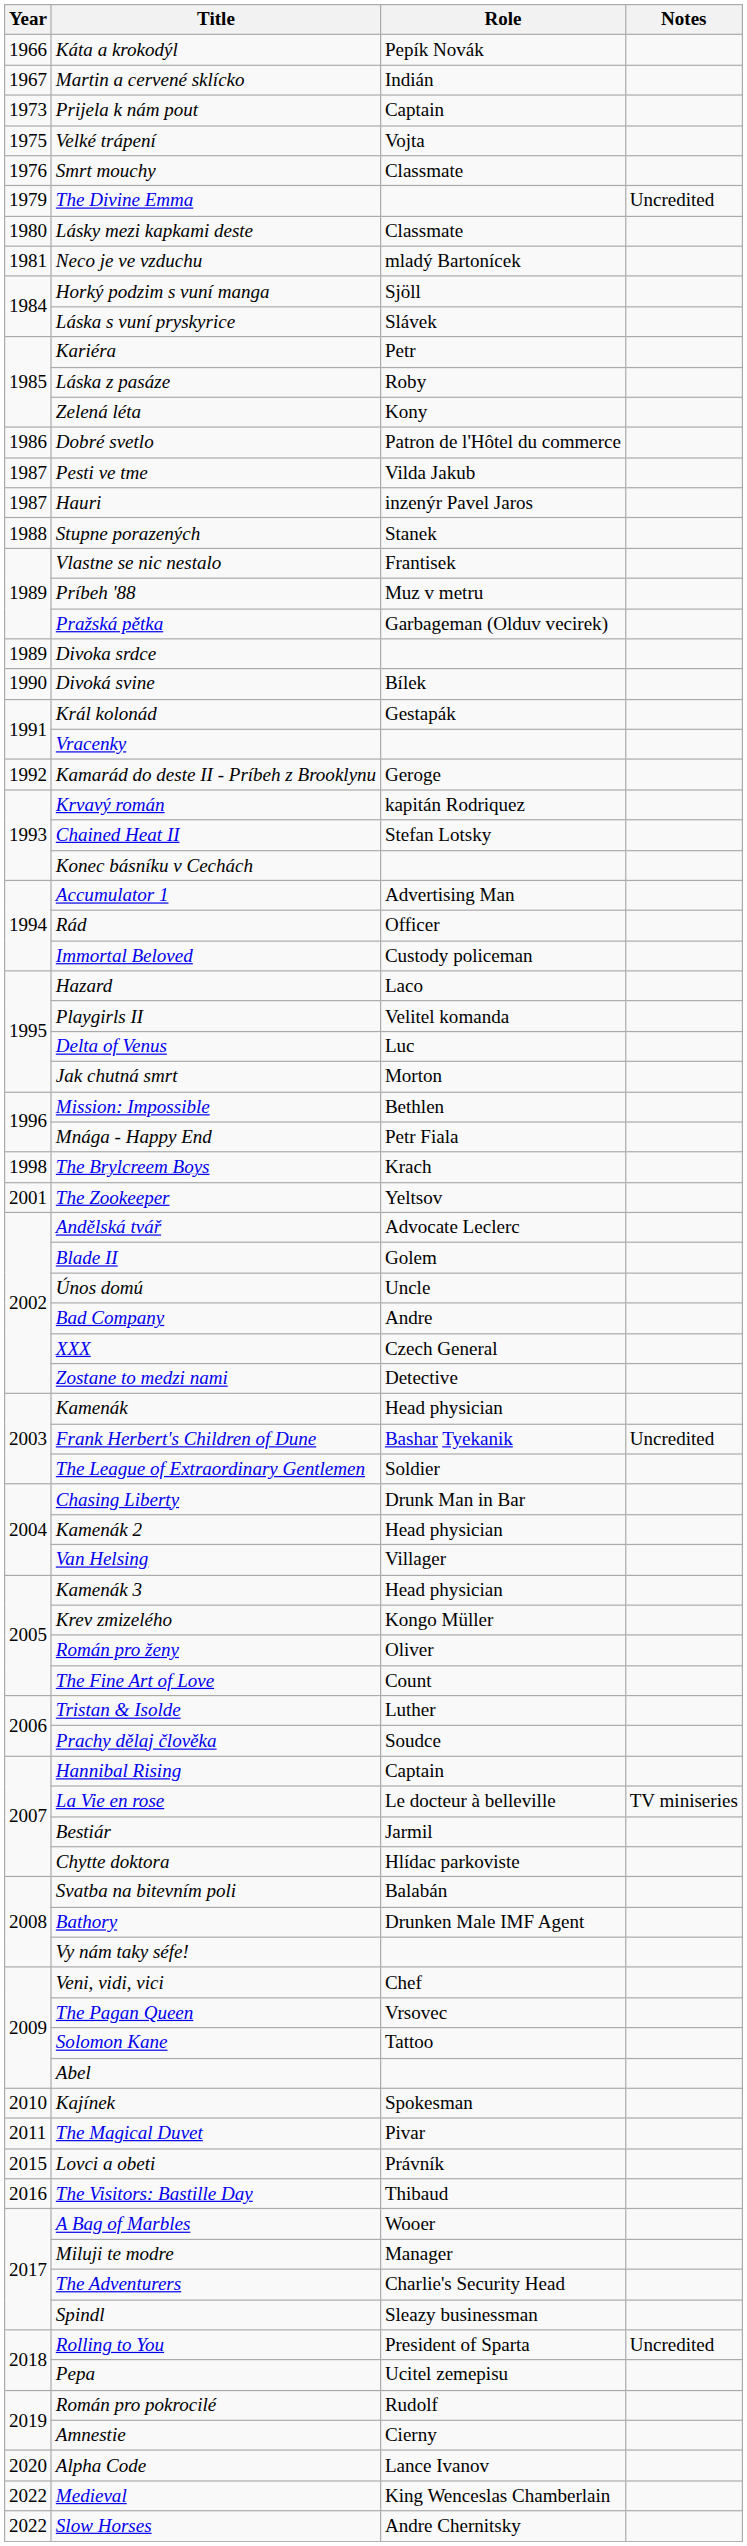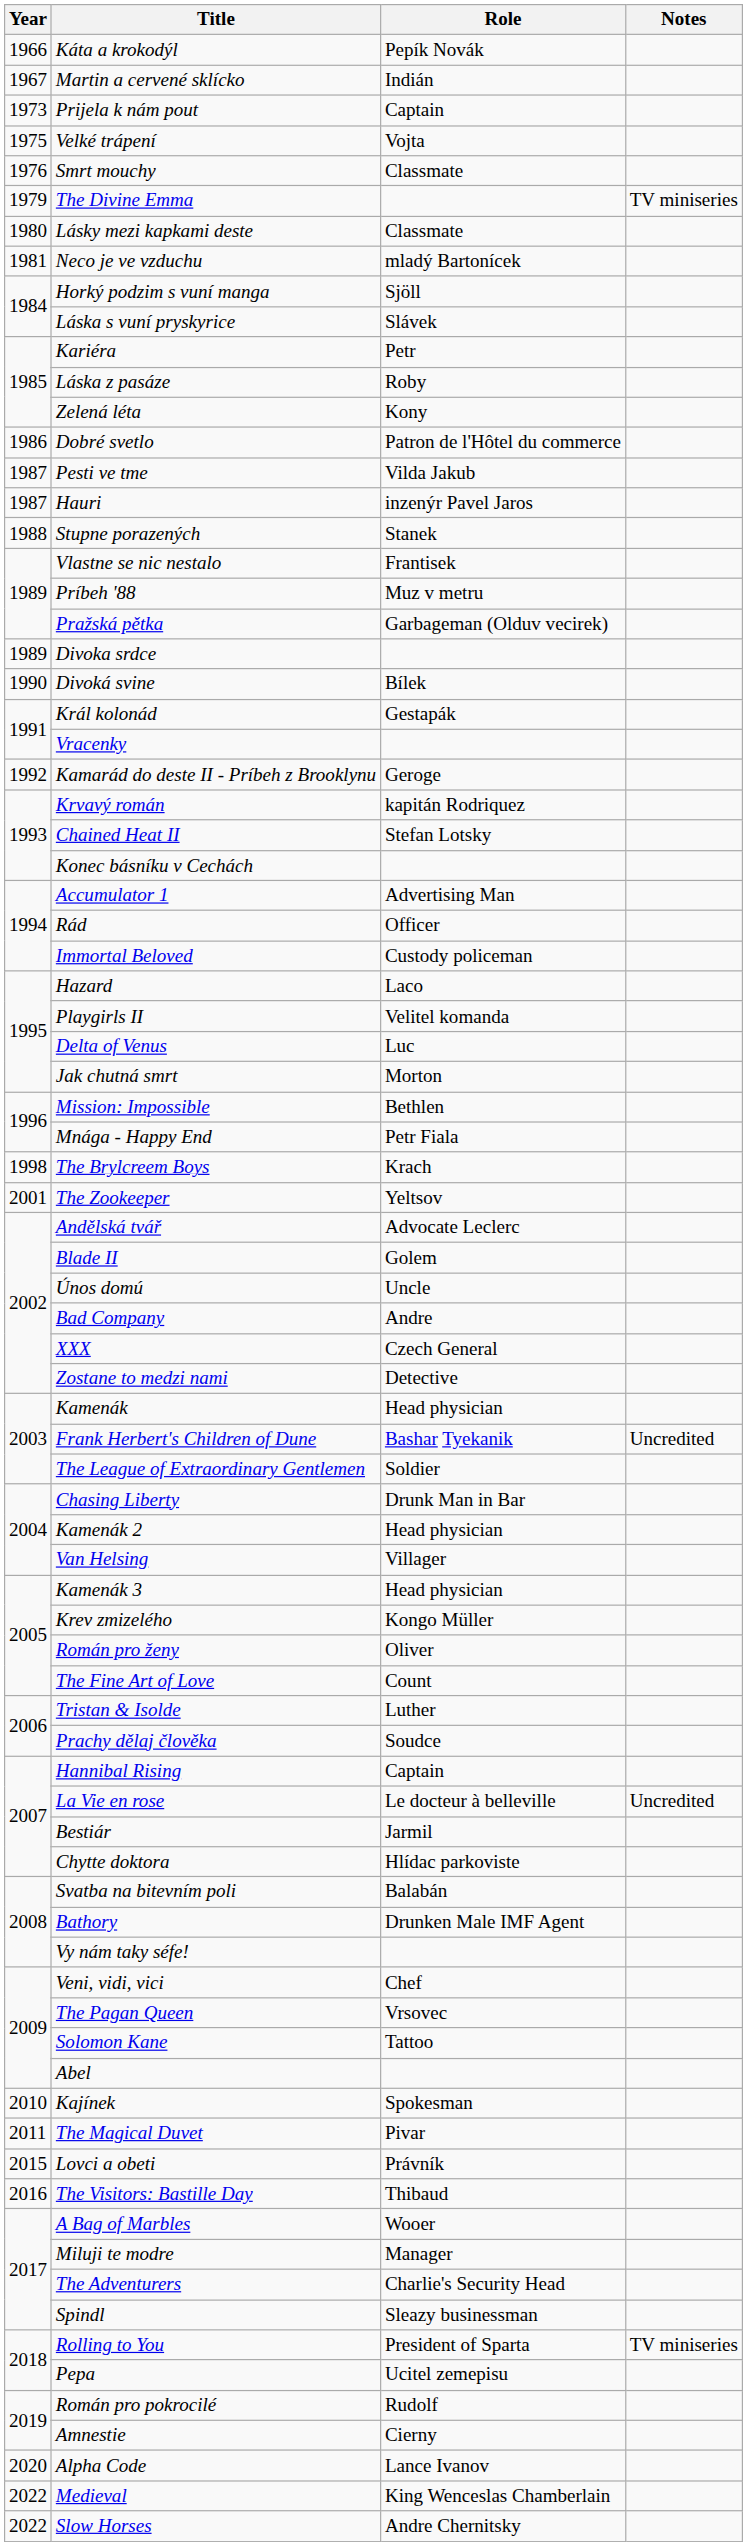 <table class="wikitable sortable">
 <tr>
 <th>Year</th>
 <th>Title</th>
 <th>Role</th>
 <th class="unsortable">Notes</th>
 </tr>
 <tr>
 <td>1966</td>
 <td><em>Káta a krokodýl</em></td>
 <td>Pepík Novák</td>
 <td></td>
 </tr>
 <tr>
 <td>1967</td>
 <td><em>Martin a cervené sklícko</em></td>
 <td>Indián</td>
 <td></td>
 </tr>
 <tr>
 <td>1973</td>
 <td><em>Prijela k nám pout</em></td>
 <td>Captain</td>
 <td></td>
 </tr>
 <tr>
 <td>1975</td>
 <td><em>Velké trápení</em></td>
 <td>Vojta</td>
 <td></td>
 </tr>
 <tr>
 <td>1976</td>
 <td><em>Smrt mouchy</em></td>
 <td>Classmate</td>
 <td></td>
 </tr>
 <tr>
 <td>1979</td>
 <td><em><a href='#'>The Divine Emma</a></em></td>
 <td></td>
-<td>Uncredited</td>
+<td>TV miniseries</td>
 </tr>
 <tr>
 <td>1980</td>
 <td><em>Lásky mezi kapkami deste</em></td>
 <td>Classmate</td>
 <td></td>
 </tr>
 <tr>
 <td>1981</td>
 <td><em>Neco je ve vzduchu</em></td>
 <td>mladý Bartonícek</td>
 <td></td>
 </tr>
 <tr>
 <td rowspan="2">1984</td>
 <td><em>Horký podzim s vuní manga</em></td>
 <td>Sjöll</td>
 <td></td>
 </tr>
 <tr>
 <td><em>Láska s vuní pryskyrice</em></td>
 <td>Slávek</td>
 <td></td>
 </tr>
 <tr>
 <td rowspan="3">1985</td>
 <td><em>Kariéra</em></td>
 <td>Petr</td>
 <td></td>
 </tr>
 <tr>
 <td><em>Láska z pasáze</em></td>
 <td>Roby</td>
 <td></td>
 </tr>
 <tr>
 <td><em>Zelená léta</em></td>
 <td>Kony</td>
 <td></td>
 </tr>
 <tr>
 <td>1986</td>
 <td><em>Dobré svetlo</em></td>
 <td>Patron de l'Hôtel du commerce</td>
 <td></td>
 </tr>
 <tr>
 <td>1987</td>
 <td><em>Pesti ve tme</em></td>
 <td>Vilda Jakub</td>
 <td></td>
 </tr>
 <tr>
 <td>1987</td>
 <td><em>Hauri</em></td>
 <td>inzenýr Pavel Jaros</td>
 <td></td>
 </tr>
 <tr>
 <td>1988</td>
 <td><em>Stupne porazených</em></td>
 <td>Stanek</td>
 <td></td>
 </tr>
 <tr>
 <td rowspan="3">1989</td>
 <td><em>Vlastne se nic nestalo</em></td>
 <td>Frantisek</td>
 <td></td>
 </tr>
 <tr>
 <td><em>Príbeh '88</em></td>
 <td>Muz v metru</td>
 <td></td>
 </tr>
 <tr>
 <td><em><a href='#'>Pražská pětka</a></em></td>
 <td>Garbageman (Olduv vecirek)</td>
 <td></td>
 </tr>
 <tr>
 <td>1989</td>
 <td><em>Divoka srdce</em></td>
 <td></td>
 <td></td>
 </tr>
 <tr>
 <td>1990</td>
 <td><em>Divoká svine</em></td>
 <td>Bílek</td>
 <td></td>
 </tr>
 <tr>
 <td rowspan="2">1991</td>
 <td><em>Král kolonád</em></td>
 <td>Gestapák</td>
 <td></td>
 </tr>
 <tr>
 <td><em><a href='#'>Vracenky</a></em></td>
 <td></td>
 <td></td>
 </tr>
 <tr>
 <td>1992</td>
 <td><em>Kamarád do deste II - Príbeh z Brooklynu</em></td>
 <td>Geroge</td>
 <td></td>
 </tr>
 <tr>
 <td rowspan="3">1993</td>
 <td><em><a href='#'>Krvavý román</a></em></td>
 <td>kapitán Rodriquez</td>
 <td></td>
 </tr>
 <tr>
 <td><em><a href='#'>Chained Heat II</a></em></td>
 <td>Stefan Lotsky</td>
 <td></td>
 </tr>
 <tr>
 <td><em>Konec básníku v Cechách</em></td>
 <td></td>
 <td></td>
 </tr>
 <tr>
 <td rowspan="3">1994</td>
 <td><em><a href='#'>Accumulator 1</a></em></td>
 <td>Advertising Man</td>
 <td></td>
 </tr>
 <tr>
 <td><em>Rád</em></td>
 <td>Officer</td>
 <td></td>
 </tr>
 <tr>
 <td><em><a href='#'>Immortal Beloved</a></em></td>
 <td>Custody policeman</td>
 <td></td>
 </tr>
 <tr>
 <td rowspan="4">1995</td>
 <td><em>Hazard</em></td>
 <td>Laco</td>
 <td></td>
 </tr>
 <tr>
 <td><em>Playgirls II</em></td>
 <td>Velitel komanda</td>
 <td></td>
 </tr>
 <tr>
 <td><em><a href='#'>Delta of Venus</a></em></td>
 <td>Luc</td>
 <td></td>
 </tr>
 <tr>
 <td><em>Jak chutná smrt</em></td>
 <td>Morton</td>
 <td></td>
 </tr>
 <tr>
 <td rowspan="2">1996</td>
 <td><em><a href='#'>Mission: Impossible</a></em></td>
 <td>Bethlen</td>
 <td></td>
 </tr>
 <tr>
 <td><em>Mnága - Happy End</em></td>
 <td>Petr Fiala</td>
 <td></td>
 </tr>
 <tr>
 <td>1998</td>
 <td><em><a href='#'>The Brylcreem Boys</a></em></td>
 <td>Krach</td>
 <td></td>
 </tr>
 <tr>
 <td>2001</td>
 <td><em><a href='#'>The Zookeeper</a></em></td>
 <td>Yeltsov</td>
 <td></td>
 </tr>
 <tr>
 <td rowspan="6">2002</td>
 <td><em><a href='#'>Andělská tvář</a></em></td>
 <td>Advocate Leclerc</td>
 <td></td>
 </tr>
 <tr>
 <td><em><a href='#'>Blade II</a></em></td>
 <td>Golem</td>
 <td></td>
 </tr>
 <tr>
 <td><em>Únos domú</em></td>
 <td>Uncle</td>
 <td></td>
 </tr>
 <tr>
 <td><em><a href='#'>Bad Company</a></em></td>
 <td>Andre</td>
 <td></td>
 </tr>
 <tr>
 <td><em><a href='#'>XXX</a></em></td>
 <td>Czech General</td>
 <td></td>
 </tr>
 <tr>
 <td><em><a href='#'>Zostane to medzi nami</a></em></td>
 <td>Detective</td>
 <td></td>
 </tr>
 <tr>
 <td rowspan="3">2003</td>
 <td><em>Kamenák</em></td>
 <td>Head physician</td>
 <td></td>
 </tr>
 <tr>
 <td><em><a href='#'>Frank Herbert's Children of Dune</a></em></td>
 <td><a href='#'>Bashar</a> <a href='#'>Tyekanik</a></td>
 <td>Uncredited</td>
 </tr>
 <tr>
 <td><em><a href='#'>The League of Extraordinary Gentlemen</a></em></td>
 <td>Soldier</td>
 <td></td>
 </tr>
 <tr>
 <td rowspan="3">2004</td>
 <td><em><a href='#'>Chasing Liberty</a></em></td>
 <td>Drunk Man in Bar</td>
 <td></td>
 </tr>
 <tr>
 <td><em>Kamenák 2</em></td>
 <td>Head physician</td>
 <td></td>
 </tr>
 <tr>
 <td><em><a href='#'>Van Helsing</a></em></td>
 <td>Villager</td>
 <td></td>
 </tr>
 <tr>
 <td rowspan="4">2005</td>
 <td><em>Kamenák 3</em></td>
 <td>Head physician</td>
 <td></td>
 </tr>
 <tr>
 <td><em>Krev zmizelého</em></td>
 <td>Kongo Müller</td>
 <td></td>
 </tr>
 <tr>
 <td><em><a href='#'>Román pro ženy</a></em></td>
 <td>Oliver</td>
 <td></td>
 </tr>
 <tr>
 <td><em><a href='#'>The Fine Art of Love</a></em></td>
 <td>Count</td>
 <td></td>
 </tr>
 <tr>
 <td rowspan="2">2006</td>
 <td><em><a href='#'>Tristan & Isolde</a></em></td>
 <td>Luther</td>
 <td></td>
 </tr>
 <tr>
 <td><em><a href='#'>Prachy dělaj člověka</a></em></td>
 <td>Soudce</td>
 <td></td>
 </tr>
 <tr>
 <td rowspan="4">2007</td>
 <td><em><a href='#'>Hannibal Rising</a></em></td>
 <td>Captain</td>
 <td></td>
 </tr>
 <tr>
 <td><em><a href='#'>La Vie en rose</a></em></td>
 <td>Le docteur à belleville</td>
-<td>TV miniseries</td>
+<td>Uncredited</td>
 </tr>
 <tr>
 <td><em>Bestiár</em></td>
 <td>Jarmil</td>
 <td></td>
 </tr>
 <tr>
 <td><em>Chytte doktora</em></td>
 <td>Hlídac parkoviste</td>
 <td></td>
 </tr>
 <tr>
 <td rowspan="3">2008</td>
 <td><em>Svatba na bitevním poli</em></td>
 <td>Balabán</td>
 <td></td>
 </tr>
 <tr>
 <td><em><a href='#'>Bathory</a></em></td>
 <td>Drunken Male IMF Agent</td>
 <td></td>
 </tr>
 <tr>
 <td><em>Vy nám taky séfe!</em></td>
 <td></td>
 <td></td>
 </tr>
 <tr>
 <td rowspan="4">2009</td>
 <td><em>Veni, vidi, vici</em></td>
 <td>Chef</td>
 <td></td>
 </tr>
 <tr>
 <td><em><a href='#'>The Pagan Queen</a></em></td>
 <td>Vrsovec</td>
 <td></td>
 </tr>
 <tr>
 <td><em><a href='#'>Solomon Kane</a></em></td>
 <td>Tattoo</td>
 <td></td>
 </tr>
 <tr>
 <td><em>Abel</em></td>
 <td></td>
 <td></td>
 </tr>
 <tr>
 <td>2010</td>
 <td><em>Kajínek</em></td>
 <td>Spokesman</td>
 <td></td>
 </tr>
 <tr>
 <td>2011</td>
 <td><em><a href='#'>The Magical Duvet</a></em></td>
 <td>Pivar</td>
 <td></td>
 </tr>
 <tr>
 <td>2015</td>
 <td><em>Lovci a obeti</em></td>
 <td>Právník</td>
 <td></td>
 </tr>
 <tr>
 <td>2016</td>
 <td><em><a href='#'>The Visitors: Bastille Day</a></em></td>
 <td>Thibaud</td>
 <td></td>
 </tr>
 <tr>
 <td rowspan="4">2017</td>
 <td><em><a href='#'>A Bag of Marbles</a></em></td>
 <td>Wooer</td>
 <td></td>
 </tr>
 <tr>
 <td><em>Miluji te modre</em></td>
 <td>Manager</td>
 <td></td>
 </tr>
 <tr>
 <td><em><a href='#'>The Adventurers</a></em></td>
 <td>Charlie's Security Head</td>
 <td></td>
 </tr>
 <tr>
 <td><em>Spindl</em></td>
 <td>Sleazy businessman</td>
 <td></td>
 </tr>
 <tr>
 <td rowspan="2">2018</td>
 <td><em><a href='#'>Rolling to You</a></em></td>
 <td>President of Sparta</td>
-<td>Uncredited</td>
+<td>TV miniseries</td>
 </tr>
 <tr>
 <td><em>Pepa</em></td>
 <td>Ucitel zemepisu</td>
 <td></td>
 </tr>
 <tr>
 <td rowspan="2">2019</td>
 <td><em>Román pro pokrocilé</em></td>
 <td>Rudolf</td>
 <td></td>
 </tr>
 <tr>
 <td><em>Amnestie</em></td>
 <td>Cierny</td>
 <td></td>
 </tr>
 <tr>
 <td>2020</td>
 <td><em>Alpha Code</em></td>
 <td>Lance Ivanov</td>
 <td></td>
 </tr>
 <tr>
 <td>2022</td>
 <td><em><a href='#'>Medieval</a></em></td>
 <td>King Wenceslas Chamberlain</td>
 <td></td>
 </tr>
 <tr>
 <td>2022</td>
 <td><em><a href='#'>Slow Horses</a></em></td>
 <td>Andre Chernitsky</td>
 <td></td>
 </tr>
 </table>
